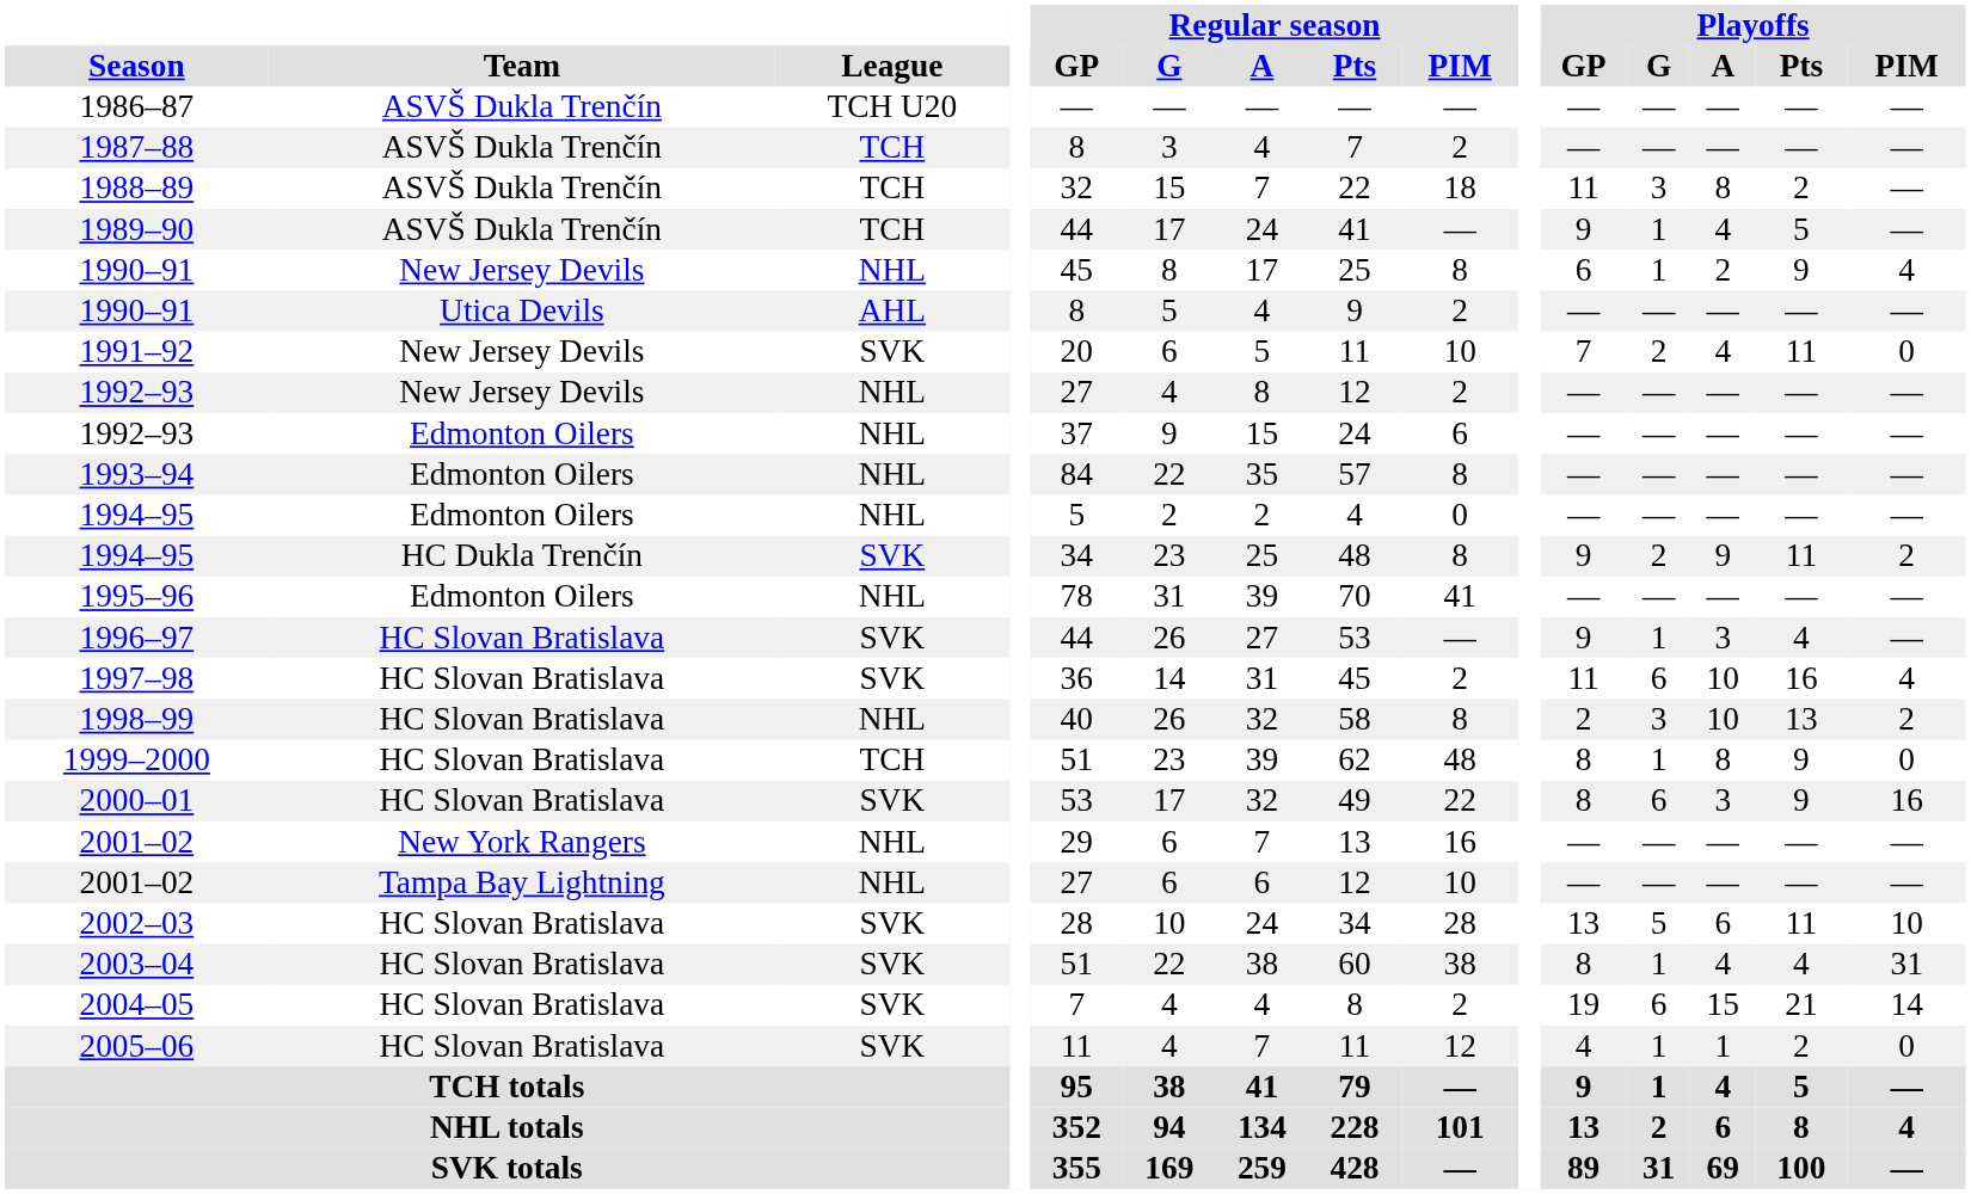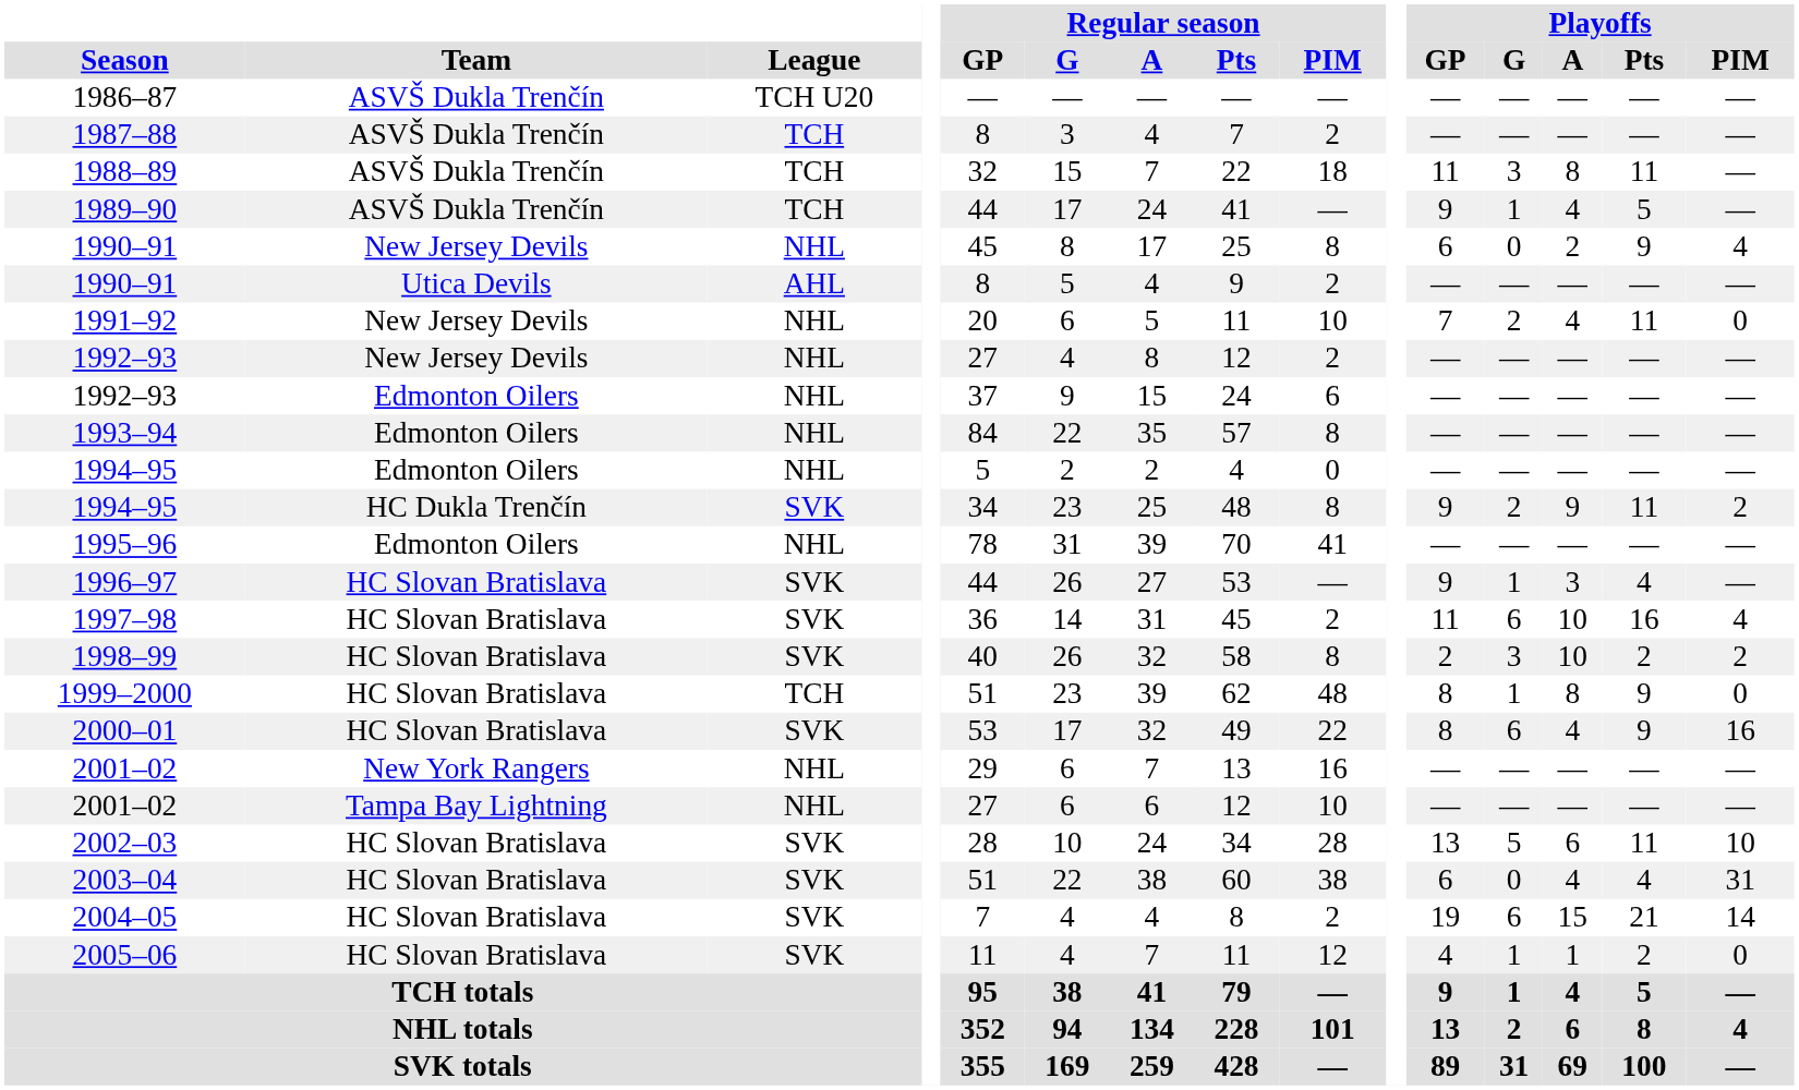 <table border="0" cellpadding="1" cellspacing="0" style="text-align:center; width:60em">
 <tr bgcolor="#e0e0e0">
 <th colspan="3" bgcolor="#ffffff"> </th>
 <th rowspan="99" bgcolor="#ffffff"> </th>
 <th colspan="5"><a href='#'>Regular season</a></th>
 <th rowspan="99" bgcolor="#ffffff"> </th>
 <th colspan="5"><a href='#'>Playoffs</a></th>
 </tr>
 <tr bgcolor="#e0e0e0">
 <th><a href='#'>Season</a></th>
 <th>Team</th>
 <th>League</th>
 <th>GP</th>
 <th><a href='#'>G</a></th>
 <th><a href='#'>A</a></th>
 <th><a href='#'>Pts</a></th>
 <th><a href='#'>PIM</a></th>
 <th>GP</th>
 <th>G</th>
 <th>A</th>
 <th>Pts</th>
 <th>PIM</th>
 </tr>
 <tr>
 <td>1986–87</td>
 <td><a href='#'>ASVŠ Dukla Trenčín</a></td>
 <td>TCH U20</td>
 <td>—</td>
 <td>—</td>
 <td>—</td>
 <td>—</td>
 <td>—</td>
 <td>—</td>
 <td>—</td>
 <td>—</td>
 <td>—</td>
 <td>—</td>
 </tr>
 <tr bgcolor="#f0f0f0">
 <td><a href='#'>1987–88</a></td>
 <td>ASVŠ Dukla Trenčín</td>
 <td><a href='#'>TCH</a></td>
 <td>8</td>
 <td>3</td>
 <td>4</td>
 <td>7</td>
 <td>2</td>
 <td>—</td>
 <td>—</td>
 <td>—</td>
 <td>—</td>
 <td>—</td>
 </tr>
 <tr>
 <td><a href='#'>1988–89</a></td>
 <td>ASVŠ Dukla Trenčín</td>
 <td>TCH</td>
 <td>32</td>
 <td>15</td>
 <td>7</td>
 <td>22</td>
 <td>18</td>
 <td>11</td>
 <td>3</td>
 <td>8</td>
-<td>2</td>
+<td>11</td>
 <td>—</td>
 </tr>
 <tr bgcolor="#f0f0f0">
 <td><a href='#'>1989–90</a></td>
 <td>ASVŠ Dukla Trenčín</td>
 <td>TCH</td>
 <td>44</td>
 <td>17</td>
 <td>24</td>
 <td>41</td>
 <td>—</td>
 <td>9</td>
 <td>1</td>
 <td>4</td>
 <td>5</td>
 <td>—</td>
 </tr>
 <tr>
 <td><a href='#'>1990–91</a></td>
 <td><a href='#'>New Jersey Devils</a></td>
 <td><a href='#'>NHL</a></td>
 <td>45</td>
 <td>8</td>
 <td>17</td>
 <td>25</td>
 <td>8</td>
 <td>6</td>
-<td>1</td>
+<td>0</td>
 <td>2</td>
 <td>9</td>
 <td>4</td>
 </tr>
 <tr bgcolor="#f0f0f0">
 <td><a href='#'>1990–91</a></td>
 <td><a href='#'>Utica Devils</a></td>
 <td><a href='#'>AHL</a></td>
 <td>8</td>
 <td>5</td>
 <td>4</td>
 <td>9</td>
 <td>2</td>
 <td>—</td>
 <td>—</td>
 <td>—</td>
 <td>—</td>
 <td>—</td>
 </tr>
 <tr>
 <td><a href='#'>1991–92</a></td>
 <td>New Jersey Devils</td>
-<td>SVK</td>
+<td>NHL</td>
 <td>20</td>
 <td>6</td>
 <td>5</td>
 <td>11</td>
 <td>10</td>
 <td>7</td>
 <td>2</td>
 <td>4</td>
 <td>11</td>
 <td>0</td>
 </tr>
 <tr bgcolor="#f0f0f0">
 <td><a href='#'>1992–93</a></td>
 <td>New Jersey Devils</td>
 <td>NHL</td>
 <td>27</td>
 <td>4</td>
 <td>8</td>
 <td>12</td>
 <td>2</td>
 <td>—</td>
 <td>—</td>
 <td>—</td>
 <td>—</td>
 <td>—</td>
 </tr>
 <tr>
 <td>1992–93</td>
 <td><a href='#'>Edmonton Oilers</a></td>
 <td>NHL</td>
 <td>37</td>
 <td>9</td>
 <td>15</td>
 <td>24</td>
 <td>6</td>
 <td>—</td>
 <td>—</td>
 <td>—</td>
 <td>—</td>
 <td>—</td>
 </tr>
 <tr bgcolor="#f0f0f0">
 <td><a href='#'>1993–94</a></td>
 <td>Edmonton Oilers</td>
 <td>NHL</td>
 <td>84</td>
 <td>22</td>
 <td>35</td>
 <td>57</td>
 <td>8</td>
 <td>—</td>
 <td>—</td>
 <td>—</td>
 <td>—</td>
 <td>—</td>
 </tr>
 <tr>
 <td><a href='#'>1994–95</a></td>
 <td>Edmonton Oilers</td>
 <td>NHL</td>
 <td>5</td>
 <td>2</td>
 <td>2</td>
 <td>4</td>
 <td>0</td>
 <td>—</td>
 <td>—</td>
 <td>—</td>
 <td>—</td>
 <td>—</td>
 </tr>
 <tr bgcolor="#f0f0f0">
 <td><a href='#'>1994–95</a></td>
 <td>HC Dukla Trenčín</td>
 <td><a href='#'>SVK</a></td>
 <td>34</td>
 <td>23</td>
 <td>25</td>
 <td>48</td>
 <td>8</td>
 <td>9</td>
 <td>2</td>
 <td>9</td>
 <td>11</td>
 <td>2</td>
 </tr>
 <tr>
 <td><a href='#'>1995–96</a></td>
 <td>Edmonton Oilers</td>
 <td>NHL</td>
 <td>78</td>
 <td>31</td>
 <td>39</td>
 <td>70</td>
 <td>41</td>
 <td>—</td>
 <td>—</td>
 <td>—</td>
 <td>—</td>
 <td>—</td>
 </tr>
 <tr bgcolor="#f0f0f0">
 <td><a href='#'>1996–97</a></td>
 <td><a href='#'>HC Slovan Bratislava</a></td>
 <td>SVK</td>
 <td>44</td>
 <td>26</td>
 <td>27</td>
 <td>53</td>
 <td>—</td>
 <td>9</td>
 <td>1</td>
 <td>3</td>
 <td>4</td>
 <td>—</td>
 </tr>
 <tr>
 <td><a href='#'>1997–98</a></td>
 <td>HC Slovan Bratislava</td>
 <td>SVK</td>
 <td>36</td>
 <td>14</td>
 <td>31</td>
 <td>45</td>
 <td>2</td>
 <td>11</td>
 <td>6</td>
 <td>10</td>
 <td>16</td>
 <td>4</td>
 </tr>
 <tr bgcolor="#f0f0f0">
 <td><a href='#'>1998–99</a></td>
 <td>HC Slovan Bratislava</td>
-<td>NHL</td>
+<td>SVK</td>
 <td>40</td>
 <td>26</td>
 <td>32</td>
 <td>58</td>
 <td>8</td>
 <td>2</td>
 <td>3</td>
 <td>10</td>
-<td>13</td>
+<td>2</td>
 <td>2</td>
 </tr>
 <tr>
 <td><a href='#'>1999–2000</a></td>
 <td>HC Slovan Bratislava</td>
 <td>TCH</td>
 <td>51</td>
 <td>23</td>
 <td>39</td>
 <td>62</td>
 <td>48</td>
 <td>8</td>
 <td>1</td>
 <td>8</td>
 <td>9</td>
 <td>0</td>
 </tr>
 <tr bgcolor="#f0f0f0">
 <td><a href='#'>2000–01</a></td>
 <td>HC Slovan Bratislava</td>
 <td>SVK</td>
 <td>53</td>
 <td>17</td>
 <td>32</td>
 <td>49</td>
 <td>22</td>
 <td>8</td>
 <td>6</td>
-<td>3</td>
+<td>4</td>
 <td>9</td>
 <td>16</td>
 </tr>
 <tr>
 <td><a href='#'>2001–02</a></td>
 <td><a href='#'>New York Rangers</a></td>
 <td>NHL</td>
 <td>29</td>
 <td>6</td>
 <td>7</td>
 <td>13</td>
 <td>16</td>
 <td>—</td>
 <td>—</td>
 <td>—</td>
 <td>—</td>
 <td>—</td>
 </tr>
 <tr bgcolor="#f0f0f0">
 <td>2001–02</td>
 <td><a href='#'>Tampa Bay Lightning</a></td>
 <td>NHL</td>
 <td>27</td>
 <td>6</td>
 <td>6</td>
 <td>12</td>
 <td>10</td>
 <td>—</td>
 <td>—</td>
 <td>—</td>
 <td>—</td>
 <td>—</td>
 </tr>
 <tr>
 <td><a href='#'>2002–03</a></td>
 <td>HC Slovan Bratislava</td>
 <td>SVK</td>
 <td>28</td>
 <td>10</td>
 <td>24</td>
 <td>34</td>
 <td>28</td>
 <td>13</td>
 <td>5</td>
 <td>6</td>
 <td>11</td>
 <td>10</td>
 </tr>
 <tr bgcolor="#f0f0f0">
 <td><a href='#'>2003–04</a></td>
 <td>HC Slovan Bratislava</td>
 <td>SVK</td>
 <td>51</td>
 <td>22</td>
 <td>38</td>
 <td>60</td>
 <td>38</td>
-<td>8</td>
-<td>1</td>
+<td>6</td>
+<td>0</td>
 <td>4</td>
 <td>4</td>
 <td>31</td>
 </tr>
 <tr>
 <td><a href='#'>2004–05</a></td>
 <td>HC Slovan Bratislava</td>
 <td>SVK</td>
 <td>7</td>
 <td>4</td>
 <td>4</td>
 <td>8</td>
 <td>2</td>
 <td>19</td>
 <td>6</td>
 <td>15</td>
 <td>21</td>
 <td>14</td>
 </tr>
 <tr bgcolor="#f0f0f0">
 <td><a href='#'>2005–06</a></td>
 <td>HC Slovan Bratislava</td>
 <td>SVK</td>
 <td>11</td>
 <td>4</td>
 <td>7</td>
 <td>11</td>
 <td>12</td>
 <td>4</td>
 <td>1</td>
 <td>1</td>
 <td>2</td>
 <td>0</td>
 </tr>
 <tr bgcolor="#e0e0e0">
 <th colspan="3">TCH totals</th>
 <th>95</th>
 <th>38</th>
 <th>41</th>
 <th>79</th>
 <th>—</th>
 <th>9</th>
 <th>1</th>
 <th>4</th>
 <th>5</th>
 <th>—</th>
 </tr>
 <tr bgcolor="#e0e0e0">
 <th colspan="3">NHL totals</th>
 <th>352</th>
 <th>94</th>
 <th>134</th>
 <th>228</th>
 <th>101</th>
 <th>13</th>
 <th>2</th>
 <th>6</th>
 <th>8</th>
 <th>4</th>
 </tr>
 <tr bgcolor="#e0e0e0">
 <th colspan="3">SVK totals</th>
 <th>355</th>
 <th>169</th>
 <th>259</th>
 <th>428</th>
 <th>—</th>
 <th>89</th>
 <th>31</th>
 <th>69</th>
 <th>100</th>
 <th>—</th>
 </tr>
 </table>
